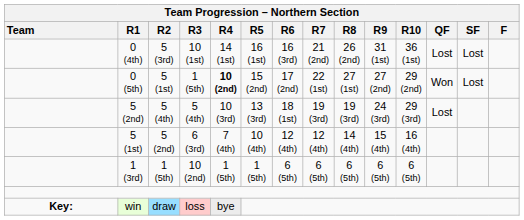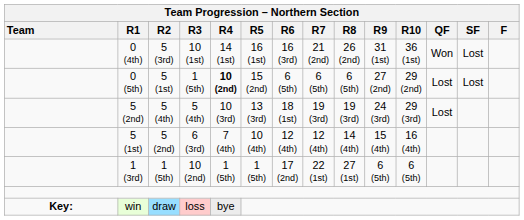 <table class="wikitable collapsible" style="text-align:center; font-size:100%; width:60%;">
 <tr>
 <th colspan="100%" cellpadding="0" cellspacing="0">Team Progression – Northern Section</th>
 </tr>
 <tr>
 <th style="text-align:left; width:22%;">Team</th>
 <th style="width:6%;">R1</th>
 <th style="width:6%;">R2</th>
 <th style="width:6%;">R3</th>
 <th style="width:6%;">R4</th>
 <th style="width:6%;">R5</th>
 <th style="width:6%;">R6</th>
 <th style="width:6%;">R7</th>
 <th style="width:6%;">R8</th>
 <th style="width:6%;">R9</th>
 <th style="width:6%;">R10</th>
 <th style="width:6%;">QF</th>
 <th style="width:6%;">SF</th>
 <th style="width:6%;">F</th>
 </tr>
 <tr>
 <td style="text-align:left;"></td>
 <td>0 <br> <small>(4th)</small></td>
 <td>5 <br> <small>(3rd)</small></td>
 <td>10 <br> <small>(1st)</small></td>
 <td>14 <br> <small>(1st)</small></td>
 <td>16 <br> <small>(1st)</small></td>
 <td>16 <br> <small>(3rd)</small></td>
 <td>21 <br> <small>(2nd)</small></td>
 <td>26 <br> <small>(2nd)</small></td>
 <td>31 <br> <small>(1st)</small></td>
 <td>36 <br> <small>(1st)</small></td>
-<td>Lost</td>
+<td>Won</td>
 <td>Lost</td>
 <td> </td>
 </tr>
 <tr>
 <td style="text-align:left;"></td>
 <td>0 <br> <small>(5th)</small></td>
 <td>5 <br> <small>(1st)</small></td>
 <td>1 <br> <small>(5th)</small></td>
 <td><strong>10 <br> <small>(2nd)</small></strong></td>
 <td>15 <br> <small>(2nd)</small></td>
-<td>17 <br> <small>(2nd)</small></td>
-<td>22 <br> <small>(1st)</small></td>
-<td>27 <br> <small>(1st)</small></td>
+<td>6 <br> <small>(5th)</small></td>
+<td>6 <br> <small>(5th)</small></td>
+<td>6 <br> <small>(5th)</small></td>
 <td>27 <br> <small>(2nd)</small></td>
 <td>29 <br> <small>(2nd)</small></td>
-<td>Won</td>
+<td>Lost</td>
 <td>Lost</td>
 <td> </td>
 </tr>
 <tr>
 <td style="text-align:left;"></td>
 <td>5 <br> <small>(2nd)</small></td>
 <td>5 <br> <small>(4th)</small></td>
 <td>5 <br> <small>(4th)</small></td>
 <td>10 <br> <small>(3rd)</small></td>
 <td>13 <br> <small>(3rd)</small></td>
 <td>18 <br> <small>(1st)</small></td>
 <td>19 <br> <small>(3rd)</small></td>
 <td>19 <br> <small>(3rd)</small></td>
 <td>24 <br> <small>(3rd)</small></td>
 <td>29 <br> <small>(3rd)</small></td>
 <td>Lost</td>
 <td> </td>
 <td> </td>
 </tr>
 <tr>
 <td style="text-align:left;"></td>
 <td>5 <br> <small>(1st)</small></td>
 <td>5 <br> <small>(2nd)</small></td>
 <td>6 <br> <small>(3rd)</small></td>
 <td>7 <br> <small>(4th)</small></td>
 <td>10 <br> <small>(4th)</small></td>
 <td>12 <br> <small>(4th)</small></td>
 <td>12 <br> <small>(4th)</small></td>
 <td>14 <br> <small>(4th)</small></td>
 <td>15 <br> <small>(4th)</small></td>
 <td>16 <br> <small>(4th)</small></td>
 <td> </td>
 <td> </td>
 <td> </td>
 </tr>
 <tr>
 <td style="text-align:left;"></td>
 <td>1 <br> <small>(3rd)</small></td>
 <td>1 <br> <small>(5th)</small></td>
 <td>10 <br> <small>(2nd)</small></td>
 <td>1 <br> <small>(5th)</small></td>
 <td>1 <br> <small>(5th)</small></td>
-<td>6 <br> <small>(5th)</small></td>
-<td>6 <br> <small>(5th)</small></td>
-<td>6 <br> <small>(5th)</small></td>
+<td>17 <br> <small>(2nd)</small></td>
+<td>22 <br> <small>(1st)</small></td>
+<td>27 <br> <small>(1st)</small></td>
 <td>6 <br> <small>(5th)</small></td>
 <td>6 <br> <small>(5th)</small></td>
 <td> </td>
 <td> </td>
 <td> </td>
 </tr>
 <tr>
 <td colspan="100%" style="text-align:center; height: 10px;"></td>
 </tr>
 <tr>
 <td><strong>Key:</strong></td>
 <td style="background:#E8FFD8;">win</td>
 <td style="background:#97DEFF;">draw</td>
 <td style="background:#FFCCCC;">loss</td>
 <td style="background:#ECECEC;">bye</td>
 <td colspan="100%"></td>
 </tr>
 </table>
